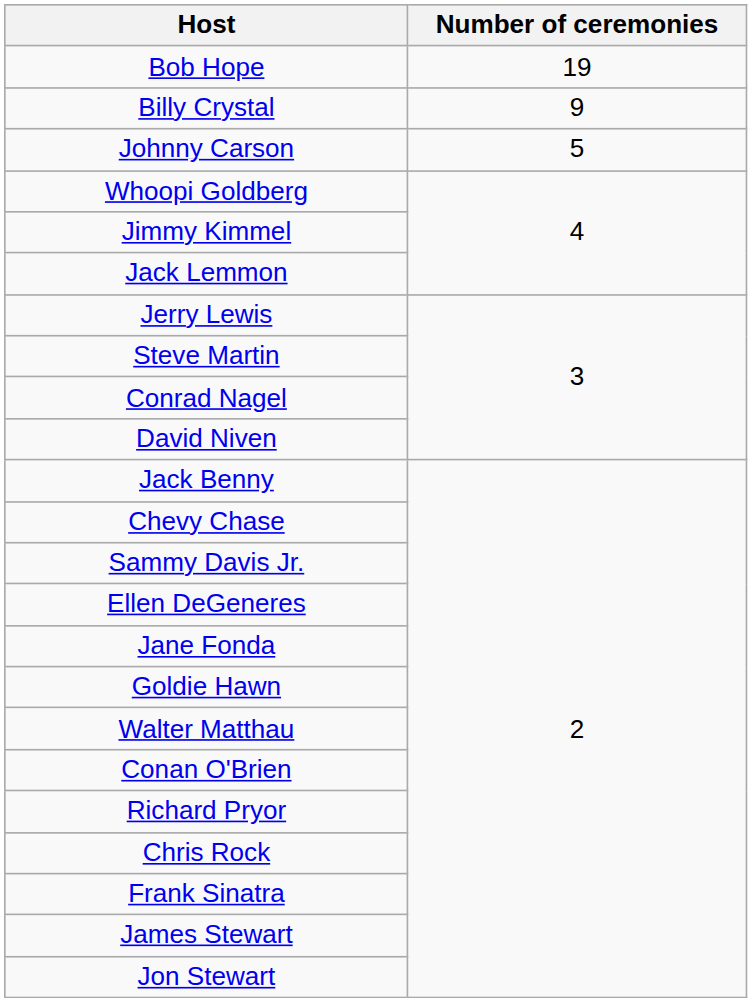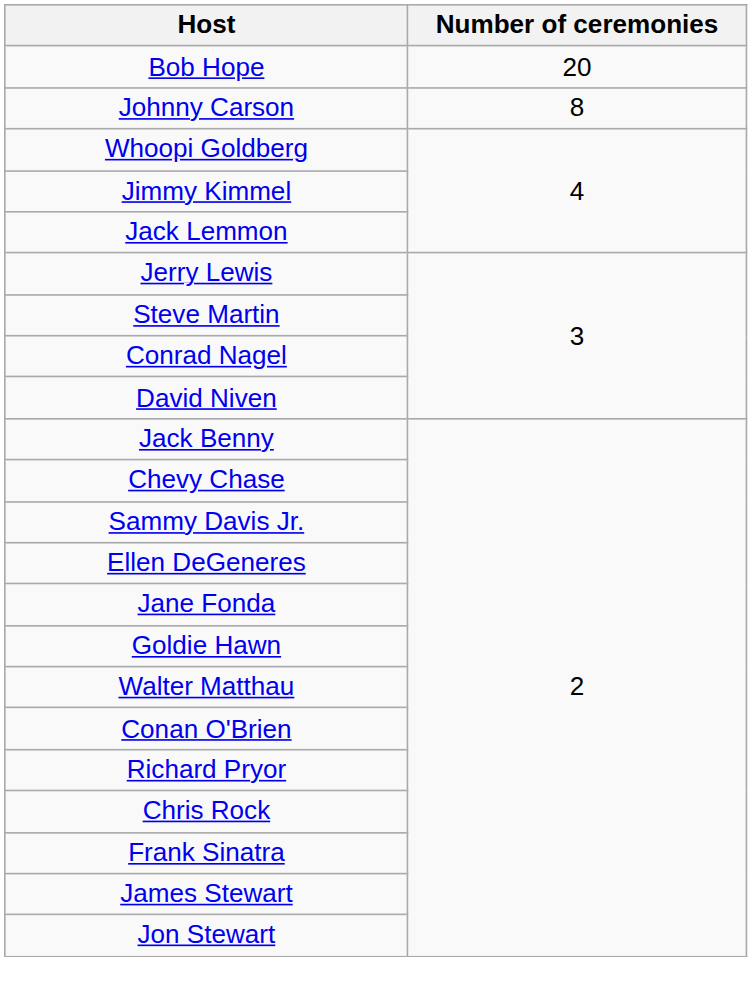 <table class="wikitable sortable sticky-header" style="text-align: center">
 <tr>
 <th style="width:240px;">Host</th>
 <th style="width:200px;">Number of ceremonies</th>
 </tr>
 <tr>
 <td><a href='#'>Bob Hope</a></td>
-<td>19</td>
-</tr>
-<tr>
-<td><a href='#'>Billy Crystal</a></td>
-<td>9</td>
+<td>20</td>
 </tr>
 <tr>
 <td><a href='#'>Johnny Carson</a></td>
-<td>5</td>
+<td>8</td>
 </tr>
 <tr>
 <td><a href='#'>Whoopi Goldberg</a></td>
 <td rowspan="3">4</td>
 </tr>
 <tr>
 <td><a href='#'>Jimmy Kimmel</a></td>
 </tr>
 <tr>
 <td><a href='#'>Jack Lemmon</a></td>
 </tr>
 <tr>
 <td><a href='#'>Jerry Lewis</a></td>
 <td rowspan="4">3</td>
 </tr>
 <tr>
 <td><a href='#'>Steve Martin</a></td>
 </tr>
 <tr>
 <td><a href='#'>Conrad Nagel</a></td>
 </tr>
 <tr>
 <td><a href='#'>David Niven</a></td>
 </tr>
 <tr>
 <td><a href='#'>Jack Benny</a></td>
 <td rowspan="13">2</td>
 </tr>
 <tr>
 <td><a href='#'>Chevy Chase</a></td>
 </tr>
 <tr>
 <td><a href='#'>Sammy Davis Jr.</a></td>
 </tr>
 <tr>
 <td><a href='#'>Ellen DeGeneres</a></td>
 </tr>
 <tr>
 <td><a href='#'>Jane Fonda</a></td>
 </tr>
 <tr>
 <td><a href='#'>Goldie Hawn</a></td>
 </tr>
 <tr>
 <td><a href='#'>Walter Matthau</a></td>
 </tr>
 <tr>
 <td><a href='#'>Conan O'Brien</a></td>
 </tr>
 <tr>
 <td><a href='#'>Richard Pryor</a></td>
 </tr>
 <tr>
 <td><a href='#'>Chris Rock</a></td>
 </tr>
 <tr>
 <td><a href='#'>Frank Sinatra</a></td>
 </tr>
 <tr>
 <td><a href='#'>James Stewart</a></td>
 </tr>
 <tr>
 <td><a href='#'>Jon Stewart</a></td>
 </tr>
 </table>
